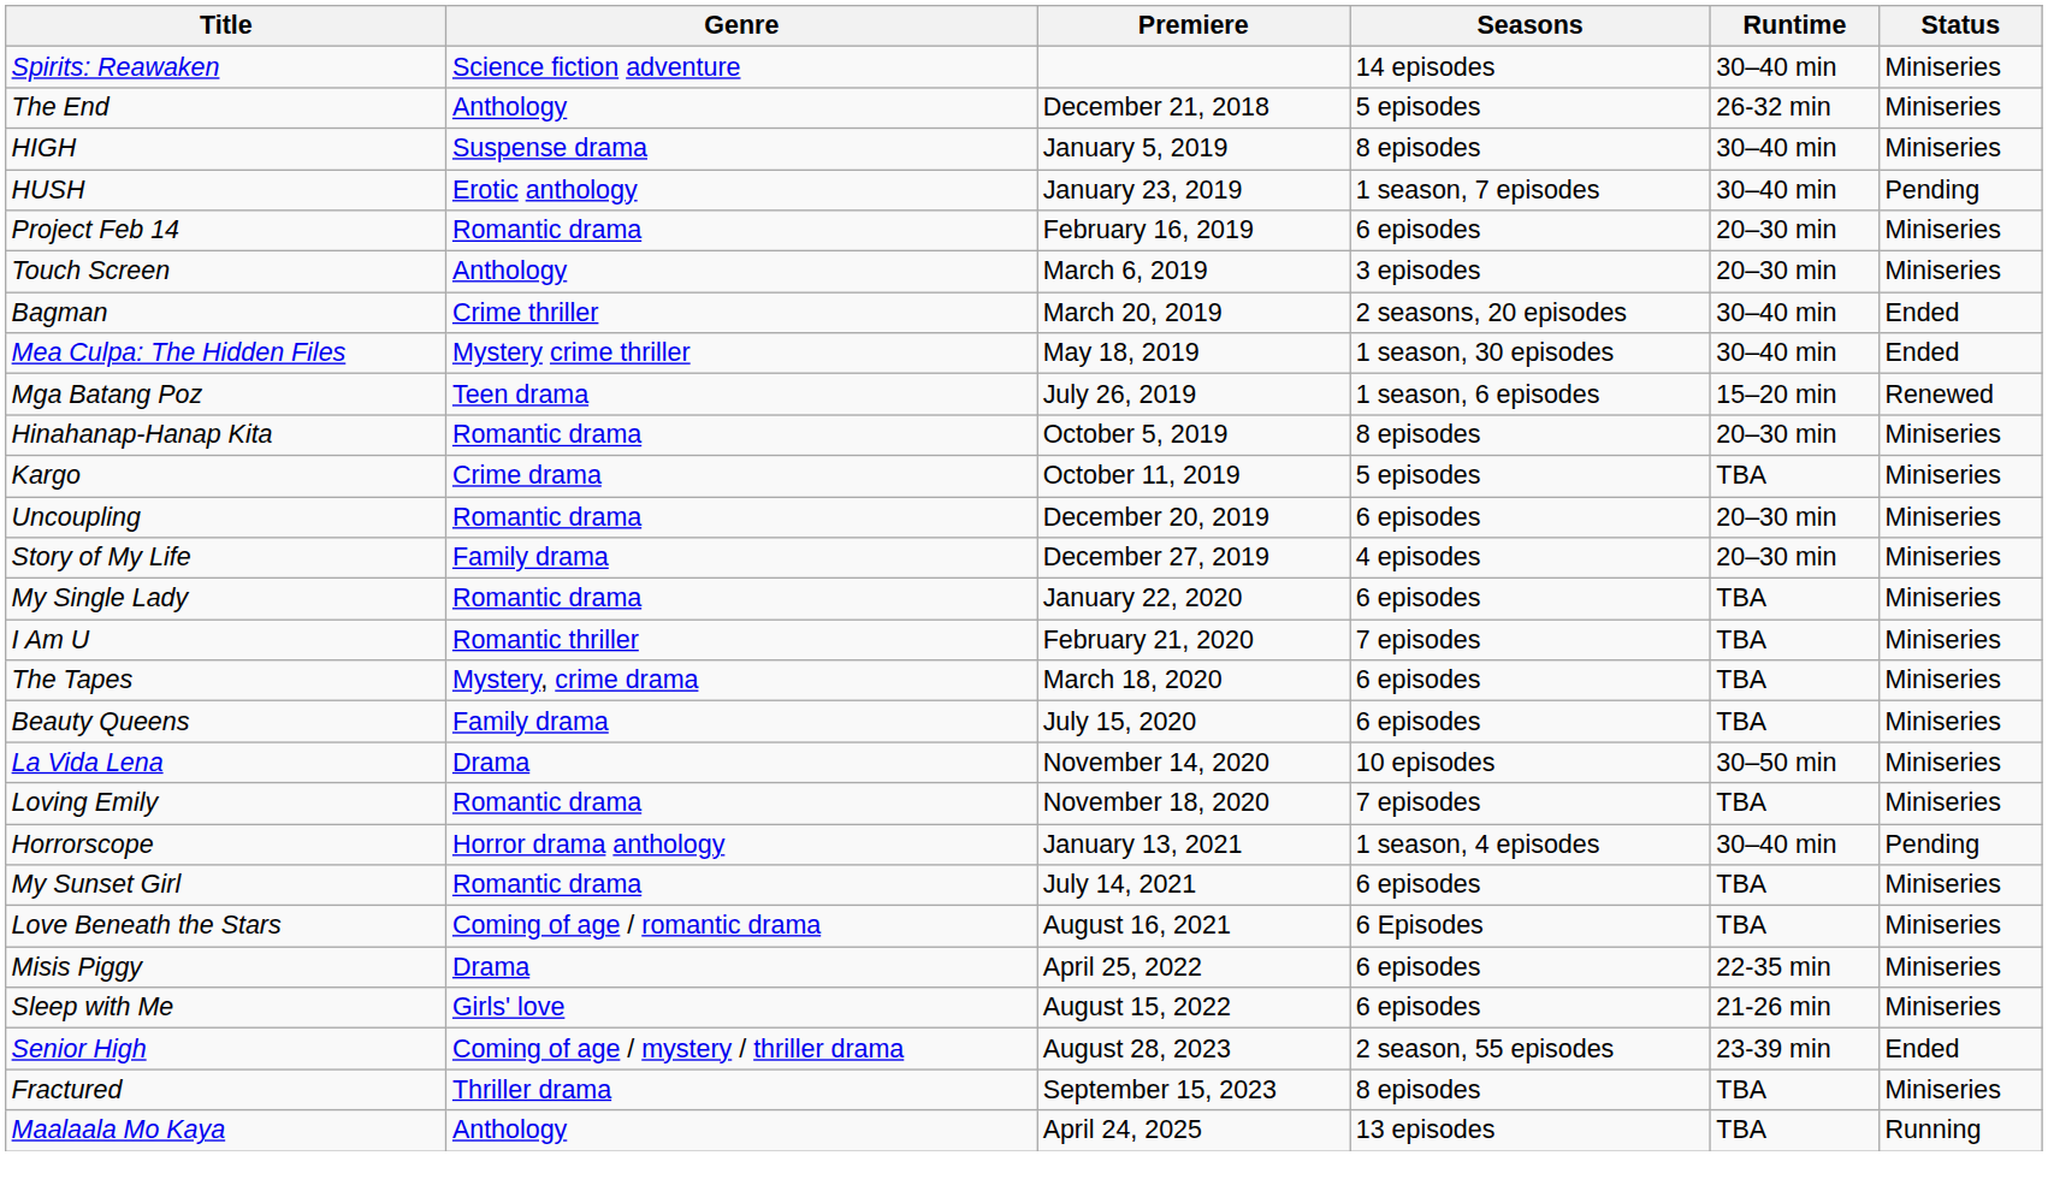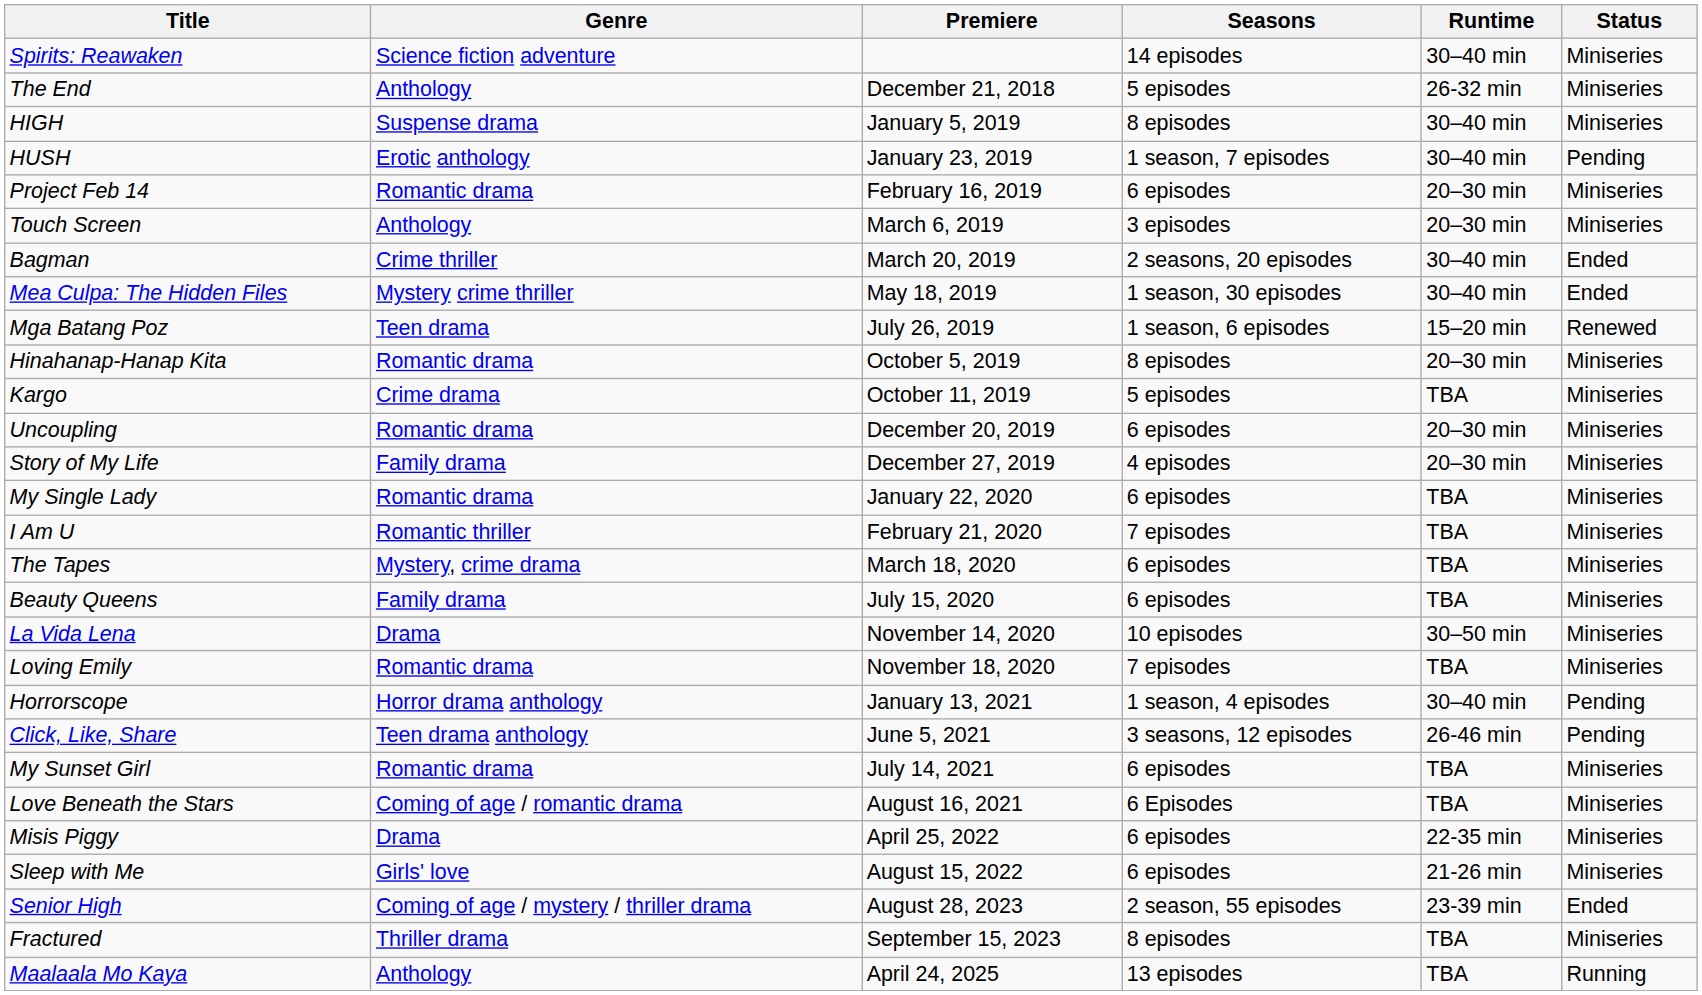 <table class="wikitable sortable" style="width:100%">
 <tr>
 <th>Title</th>
 <th>Genre</th>
 <th>Premiere</th>
 <th>Seasons</th>
 <th>Runtime</th>
 <th>Status</th>
 </tr>
 <tr>
 <td><em><a href='#'>Spirits: Reawaken</a></em></td>
 <td><a href='#'>Science fiction</a> <a href='#'>adventure</a></td>
 <td></td>
 <td>14 episodes</td>
 <td>30–40 min</td>
 <td>Miniseries</td>
 </tr>
 <tr>
 <td><em>The End</em></td>
 <td><a href='#'>Anthology</a></td>
 <td>December 21, 2018</td>
 <td>5 episodes</td>
 <td>26-32 min</td>
 <td>Miniseries</td>
 </tr>
 <tr>
 <td><em>HIGH</em></td>
 <td><a href='#'>Suspense drama</a></td>
 <td>January 5, 2019</td>
 <td>8 episodes</td>
 <td>30–40 min</td>
 <td>Miniseries</td>
 </tr>
 <tr>
 <td><em>HUSH</em></td>
 <td><a href='#'>Erotic</a> <a href='#'>anthology</a></td>
 <td>January 23, 2019</td>
 <td>1 season, 7 episodes</td>
 <td>30–40 min</td>
 <td>Pending</td>
 </tr>
 <tr>
 <td><em>Project Feb 14</em></td>
 <td><a href='#'>Romantic drama</a></td>
 <td>February 16, 2019</td>
 <td>6 episodes</td>
 <td>20–30 min</td>
 <td>Miniseries</td>
 </tr>
 <tr>
 <td><em>Touch Screen</em></td>
 <td><a href='#'>Anthology</a></td>
 <td>March 6, 2019</td>
 <td>3 episodes</td>
 <td>20–30 min</td>
 <td>Miniseries</td>
 </tr>
 <tr>
 <td><em>Bagman</em></td>
 <td><a href='#'>Crime thriller</a></td>
 <td>March 20, 2019</td>
 <td>2 seasons, 20 episodes</td>
 <td>30–40 min</td>
 <td>Ended</td>
 </tr>
 <tr>
 <td><em><a href='#'>Mea Culpa: The Hidden Files</a></em></td>
 <td><a href='#'>Mystery</a> <a href='#'>crime thriller</a></td>
 <td>May 18, 2019</td>
 <td>1 season, 30 episodes</td>
 <td>30–40 min</td>
 <td>Ended</td>
 </tr>
 <tr>
 <td><em>Mga Batang Poz</em></td>
 <td><a href='#'>Teen drama</a></td>
 <td>July 26, 2019</td>
 <td>1 season, 6 episodes</td>
 <td>15–20 min</td>
 <td>Renewed</td>
 </tr>
 <tr>
 <td><em>Hinahanap-Hanap Kita</em></td>
 <td><a href='#'>Romantic drama</a></td>
 <td>October 5, 2019</td>
 <td>8 episodes</td>
 <td>20–30 min</td>
 <td>Miniseries</td>
 </tr>
 <tr>
 <td><em>Kargo</em></td>
 <td><a href='#'>Crime drama</a></td>
 <td>October 11, 2019</td>
 <td>5 episodes</td>
 <td>TBA</td>
 <td>Miniseries</td>
 </tr>
 <tr>
 <td><em>Uncoupling</em></td>
 <td><a href='#'>Romantic drama</a></td>
 <td>December 20, 2019</td>
 <td>6 episodes</td>
 <td>20–30 min</td>
 <td>Miniseries</td>
 </tr>
 <tr>
 <td><em>Story of My Life</em></td>
 <td><a href='#'>Family drama</a></td>
 <td>December 27, 2019</td>
 <td>4 episodes</td>
 <td>20–30 min</td>
 <td>Miniseries</td>
 </tr>
 <tr>
 <td><em>My Single Lady</em></td>
 <td><a href='#'>Romantic drama</a></td>
 <td>January 22, 2020</td>
 <td>6 episodes</td>
 <td>TBA</td>
 <td>Miniseries</td>
 </tr>
 <tr>
 <td><em>I Am U</em></td>
 <td><a href='#'>Romantic thriller</a></td>
 <td>February 21, 2020</td>
 <td>7 episodes</td>
 <td>TBA</td>
 <td>Miniseries</td>
 </tr>
 <tr>
 <td><em>The Tapes</em></td>
 <td><a href='#'>Mystery</a>, <a href='#'>crime drama</a></td>
 <td>March 18, 2020</td>
 <td>6 episodes</td>
 <td>TBA</td>
 <td>Miniseries</td>
 </tr>
 <tr>
 <td><em>Beauty Queens</em></td>
 <td><a href='#'>Family drama</a></td>
 <td>July 15, 2020</td>
 <td>6 episodes</td>
 <td>TBA</td>
 <td>Miniseries</td>
 </tr>
 <tr>
 <td><em><a href='#'>La Vida Lena</a></em></td>
 <td><a href='#'>Drama</a></td>
 <td>November 14, 2020</td>
 <td>10 episodes</td>
 <td>30–50 min</td>
 <td>Miniseries</td>
 </tr>
 <tr>
 <td><em>Loving Emily</em></td>
 <td><a href='#'>Romantic drama</a></td>
 <td>November 18, 2020</td>
 <td>7 episodes</td>
 <td>TBA</td>
 <td>Miniseries</td>
 </tr>
 <tr>
 <td><em>Horrorscope</em></td>
 <td><a href='#'>Horror drama</a> <a href='#'>anthology</a></td>
 <td>January 13, 2021</td>
 <td>1 season, 4 episodes</td>
 <td>30–40 min</td>
 <td>Pending</td>
 </tr>
 <tr>
+<td><em><a href='#'>Click, Like, Share</a></em></td>
+<td><a href='#'>Teen drama</a> <a href='#'>anthology</a></td>
+<td>June 5, 2021</td>
+<td>3 seasons, 12 episodes</td>
+<td>26-46 min</td>
+<td>Pending</td>
+</tr>
+<tr>
 <td><em>My Sunset Girl</em></td>
 <td><a href='#'>Romantic drama</a></td>
 <td>July 14, 2021</td>
 <td>6 episodes</td>
 <td>TBA</td>
 <td>Miniseries</td>
 </tr>
 <tr>
 <td><em>Love Beneath the Stars</em></td>
 <td><a href='#'>Coming of age</a> / <a href='#'>romantic drama</a></td>
 <td>August 16, 2021</td>
 <td>6 Episodes</td>
 <td>TBA</td>
 <td>Miniseries</td>
 </tr>
 <tr>
 <td><em>Misis Piggy</em></td>
 <td><a href='#'>Drama</a></td>
 <td>April 25, 2022</td>
 <td>6 episodes</td>
 <td>22-35 min</td>
 <td>Miniseries</td>
 </tr>
 <tr>
 <td><em>Sleep with Me</em></td>
 <td><a href='#'>Girls' love</a></td>
 <td>August 15, 2022</td>
 <td>6 episodes</td>
 <td>21-26 min</td>
 <td>Miniseries</td>
 </tr>
 <tr>
 <td><em><a href='#'>Senior High</a></em></td>
 <td><a href='#'>Coming of age</a> / <a href='#'>mystery</a> / <a href='#'>thriller drama</a></td>
 <td>August 28, 2023</td>
 <td>2 season, 55 episodes</td>
 <td>23-39 min</td>
 <td>Ended</td>
 </tr>
 <tr>
 <td><em>Fractured</em></td>
 <td><a href='#'>Thriller drama</a></td>
 <td>September 15, 2023</td>
 <td>8 episodes</td>
 <td>TBA</td>
 <td>Miniseries</td>
 </tr>
 <tr>
 <td><em><a href='#'>Maalaala Mo Kaya</a></em></td>
 <td><a href='#'>Anthology</a></td>
 <td>April 24, 2025</td>
 <td>13 episodes</td>
 <td>TBA</td>
 <td>Running</td>
 </tr>
 <tr>
 </tr>
 </table>
